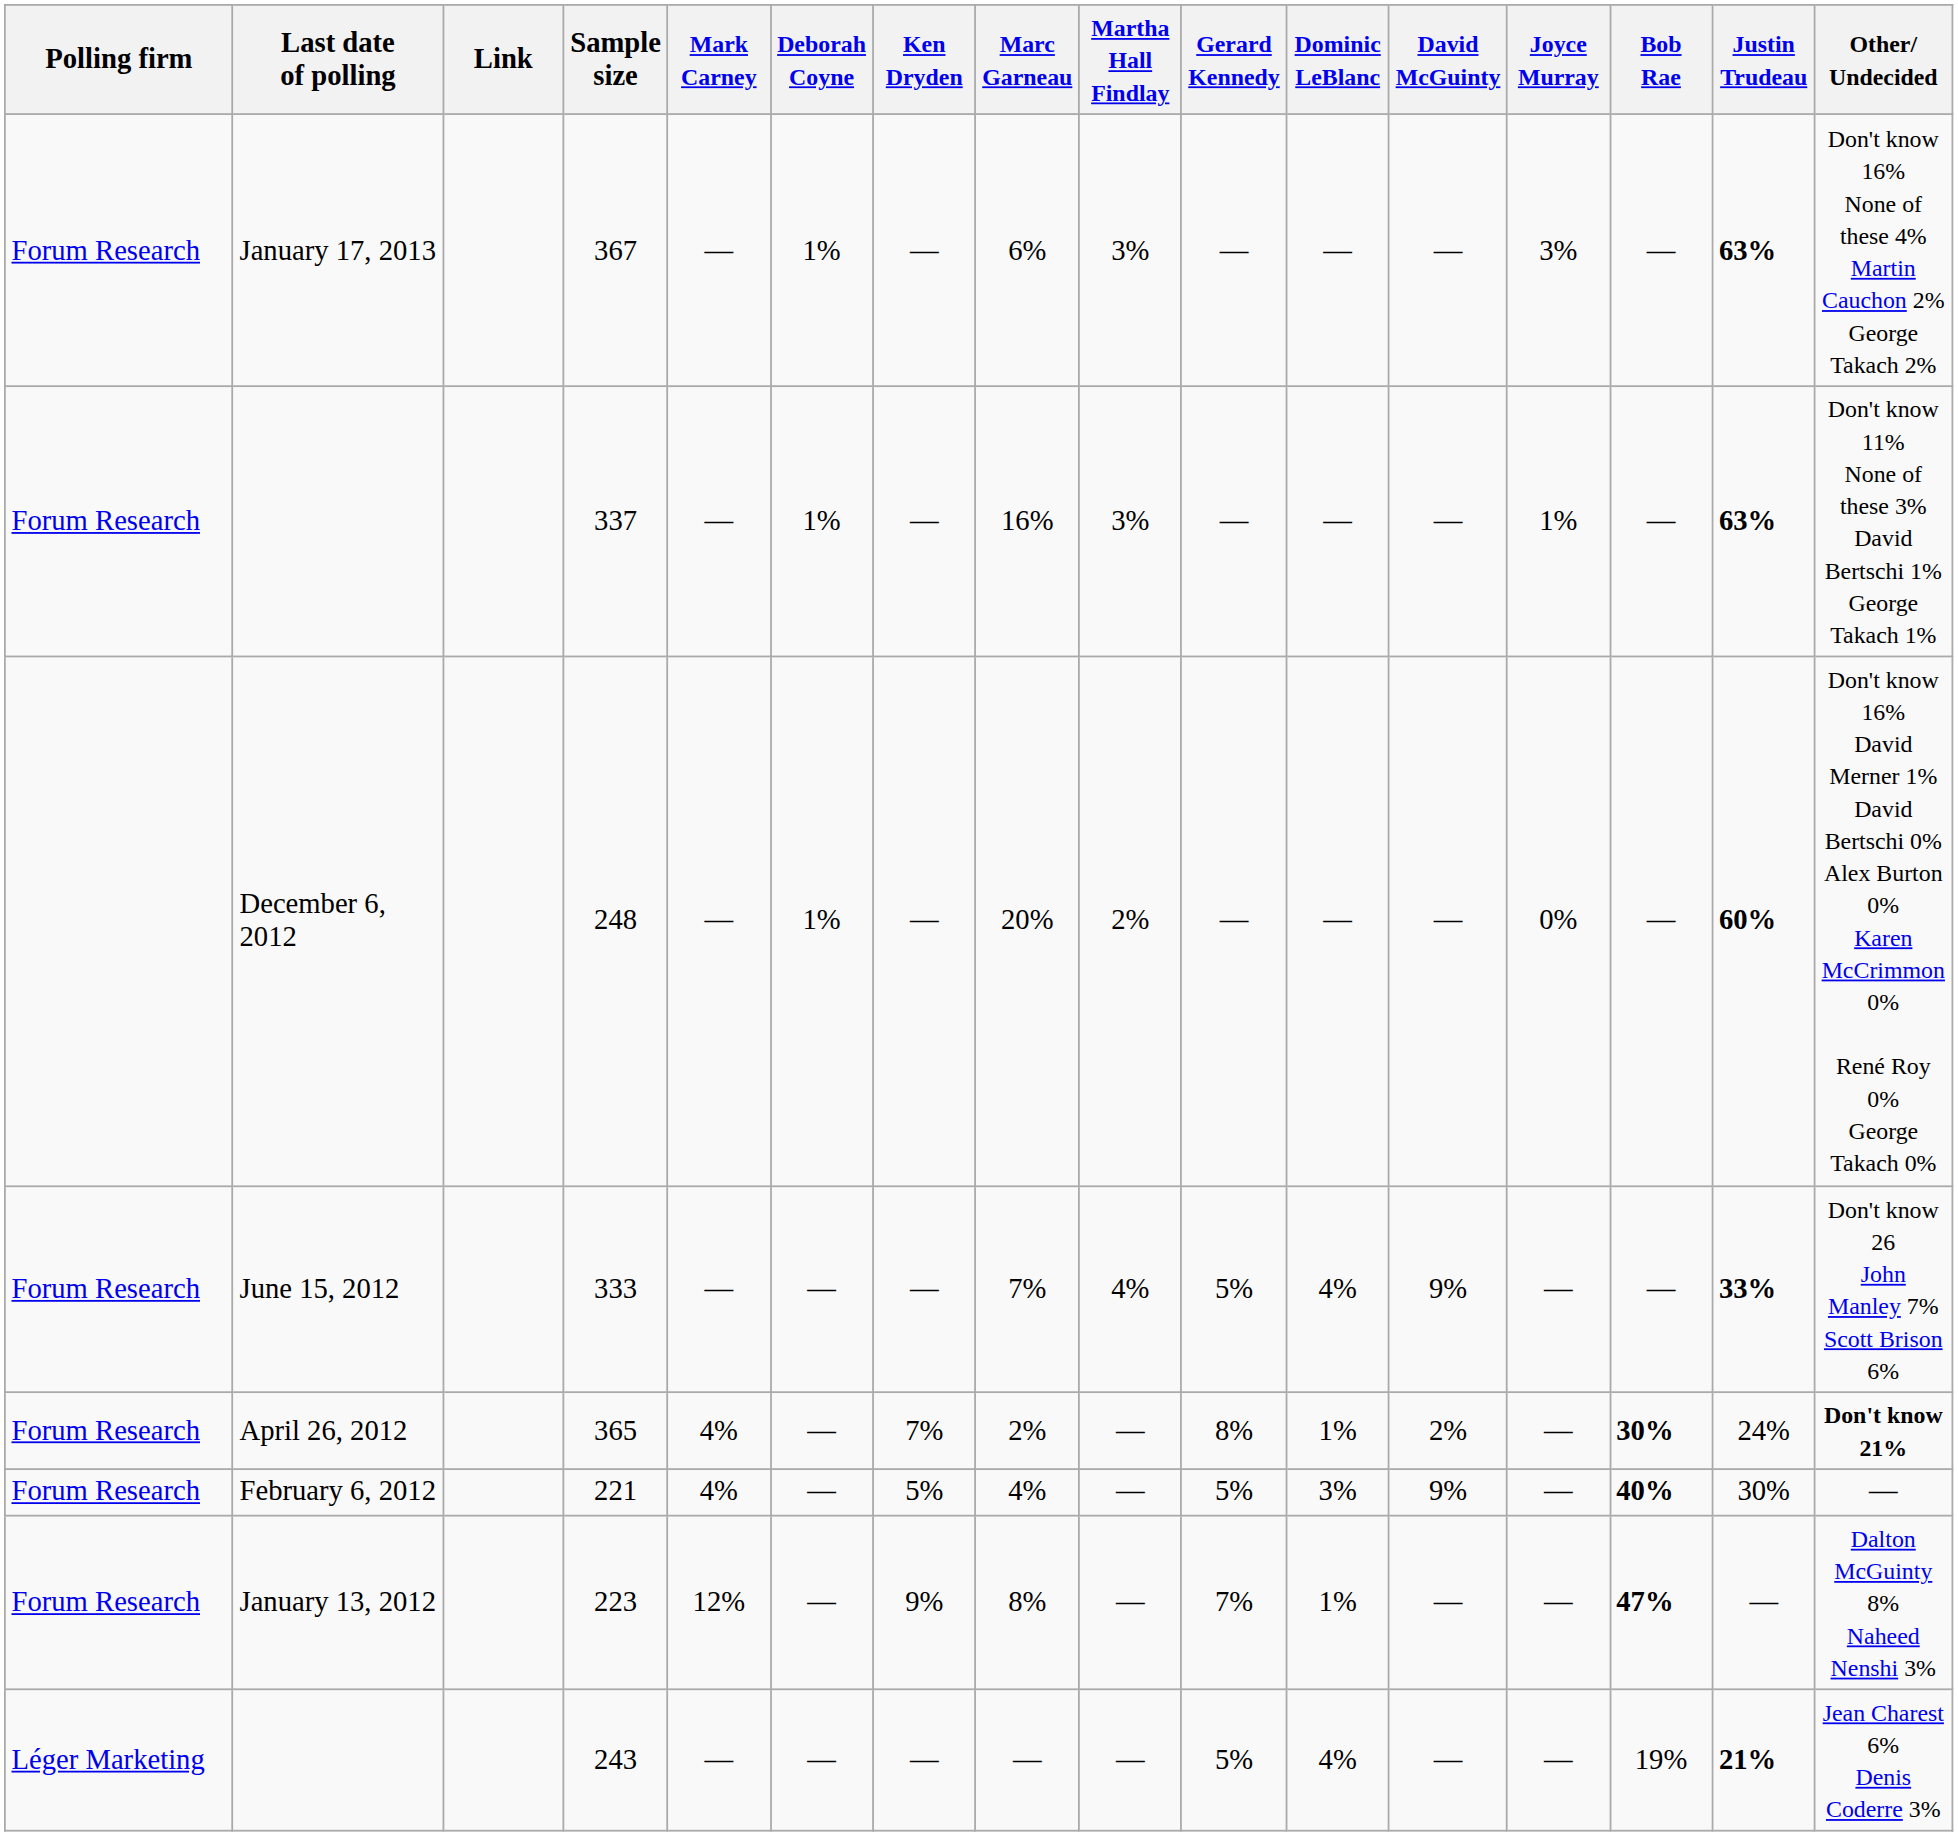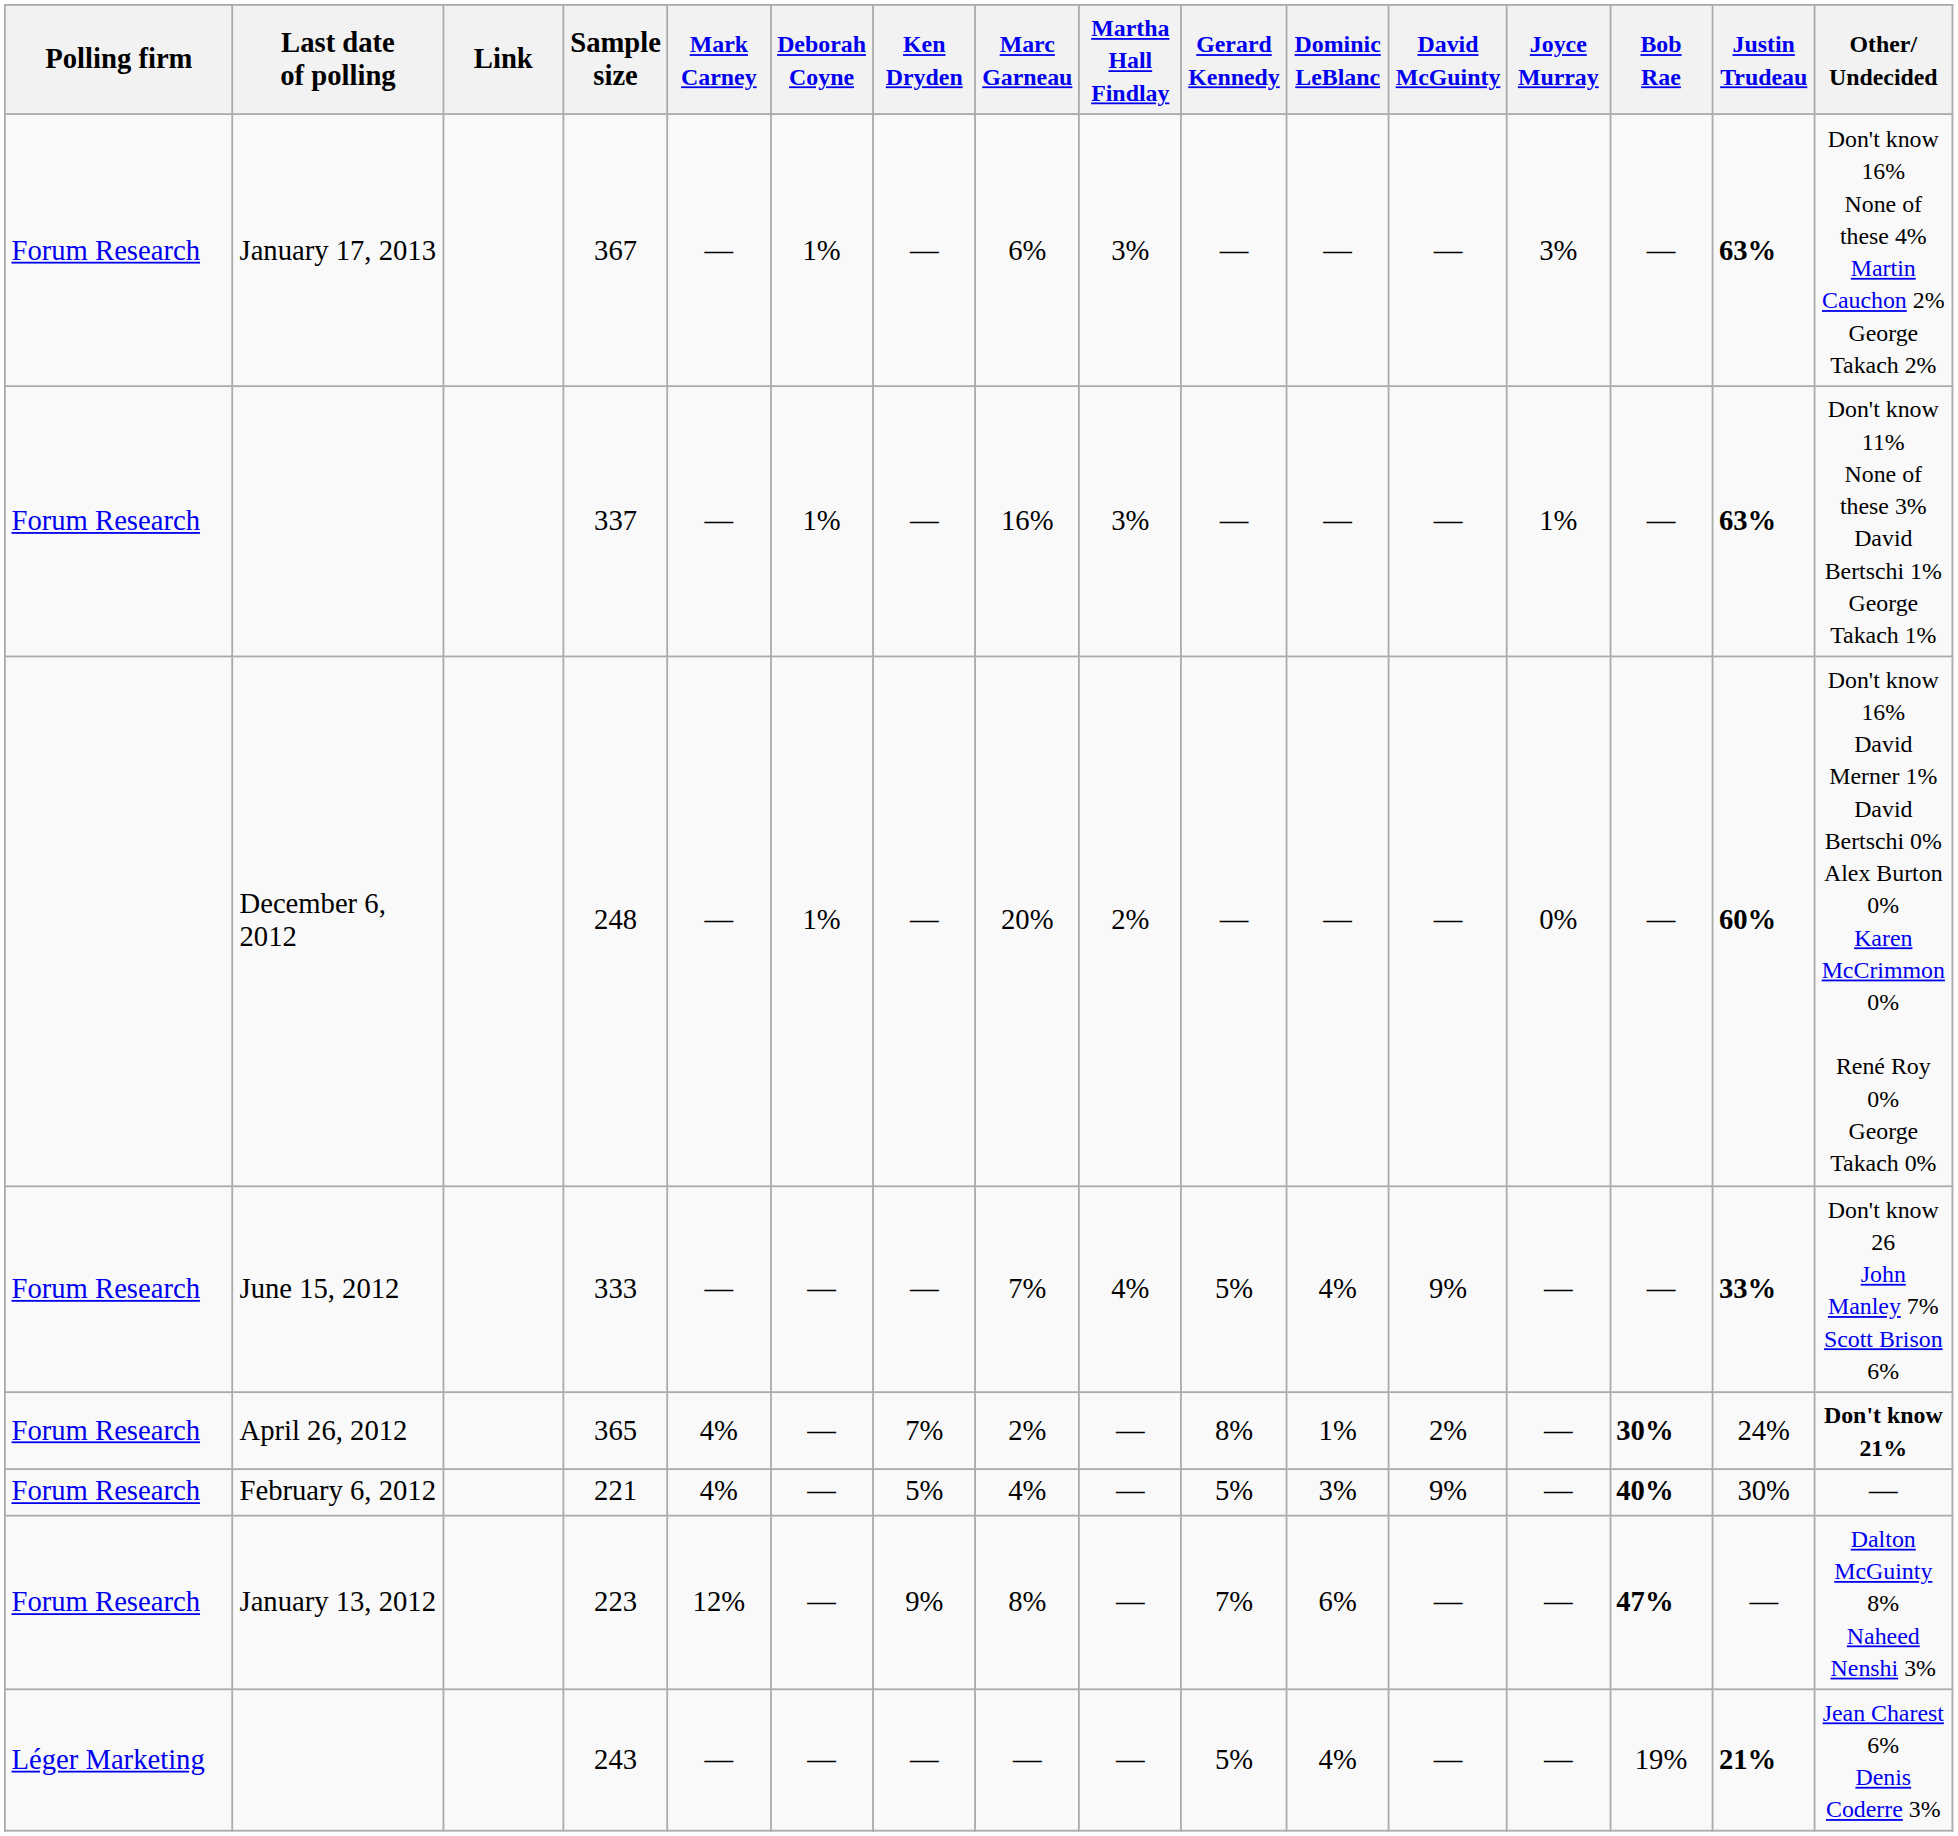 <table class="wikitable">
 <tr>
 <th style="width:120px">Polling firm</th>
 <th style="width:110px">Last date<br>of polling</th>
 <th style="width:60px" class="unsortable">Link</th>
 <th class=small>Sample<br>size</th>
 <th style="width:50px;"><small><a href='#'>Mark<br>Carney</a></small></th>
 <th style="width:50px;"><small><a href='#'>Deborah<br>Coyne</a></small></th>
 <th style="width:50px;"><small><a href='#'>Ken<br>Dryden</a></small></th>
 <th style="width:50px;"><small><a href='#'>Marc<br>Garneau</a></small></th>
 <th style="width:50px;"><small><a href='#'>Martha<br>Hall<br>Findlay</a></small></th>
 <th style="width:50px;"><small><a href='#'>Gerard<br>Kennedy</a></small></th>
 <th style="width:50px;"><small><a href='#'>Dominic<br>LeBlanc</a></small></th>
 <th style="width:50px;"><small><a href='#'>David<br>McGuinty</a></small></th>
 <th style="width:50px;"><small><a href='#'>Joyce<br>Murray</a></small></th>
 <th style="width:50px;"><small><a href='#'>Bob<br>Rae</a></small></th>
 <th style="width:50px;"><small><a href='#'>Justin<br>Trudeau</a></small></th>
 <th style="width:40px;"><small>Other/<br>Undecided</small></th>
 </tr>
 <tr>
 <td><a href='#'>Forum Research</a></td>
 <td>January 17, 2013</td>
 <td> </td>
 <td align=center>367</td>
 <td align=center>—</td>
 <td align=center>1%</td>
 <td align=center>—</td>
 <td align=center>6%</td>
 <td align=center>3%</td>
 <td align=center>—</td>
 <td align=center>—</td>
 <td align=center>—</td>
 <td align=center>3%</td>
 <td align=center>—</td>
 <td><strong>63%</strong></td>
 <td align=center><small>Don't know 16%<br>None of these 4%<br><a href='#'>Martin Cauchon</a> 2%<br>George Takach 2%</small></td>
 </tr>
 <tr>
 <td><a href='#'>Forum Research</a></td>
 <td></td>
 <td> </td>
 <td align=center>337</td>
 <td align=center>—</td>
 <td align=center>1%</td>
 <td align=center>—</td>
 <td align=center>16%</td>
 <td align=center>3%</td>
 <td align=center>—</td>
 <td align=center>—</td>
 <td align=center>—</td>
 <td align=center>1%</td>
 <td align=center>—</td>
 <td><strong>63%</strong></td>
 <td align=center><small>Don't know 11%<br>None of these 3%<br>David Bertschi 1%<br>George Takach 1%</small></td>
 </tr>
 <tr>
 <td></td>
 <td>December 6, 2012</td>
 <td></td>
 <td align=center>248</td>
 <td align=center>—</td>
 <td align=center>1%</td>
 <td align=center>—</td>
 <td align=center>20%</td>
 <td align=center>2%</td>
 <td align=center>—</td>
 <td align=center>—</td>
 <td align=center>—</td>
 <td align=center>0%</td>
 <td align=center>—</td>
 <td><strong>60%</strong></td>
 <td align=center><small>Don't know 16%<br>David Merner 1%<br>David Bertschi 0%<br>Alex Burton 0%<br><a href='#'>Karen McCrimmon</a> 0%<br><br>René Roy 0%<br>George Takach 0%</small></td>
 </tr>
 <tr>
 <td><a href='#'>Forum Research</a></td>
 <td>June 15, 2012</td>
 <td> </td>
 <td align=center>333</td>
 <td align=center>—</td>
 <td align=center>—</td>
 <td align=center>—</td>
 <td align=center>7%</td>
 <td align=center>4%</td>
 <td align=center>5%</td>
 <td align=center>4%</td>
 <td align=center>9%</td>
 <td align=center>—</td>
 <td align=center>—</td>
 <td><strong>33%</strong></td>
 <td align=center><small>Don't know 26<br><a href='#'>John Manley</a> 7%<br><a href='#'>Scott Brison</a> 6%</small></td>
 </tr>
 <tr>
 <td><a href='#'>Forum Research</a></td>
 <td>April 26, 2012</td>
 <td> </td>
 <td align=center>365</td>
 <td align=center>4%</td>
 <td align=center>—</td>
 <td align=center>7%</td>
 <td align=center>2%</td>
 <td align=center>—</td>
 <td align=center>8%</td>
 <td align=center>1%</td>
 <td align=center>2%</td>
 <td align=center>—</td>
 <td><strong>30%</strong></td>
 <td align=center>24%</td>
 <td align=center><small><span><strong>Don't know 21%</strong></span></small></td>
 </tr>
 <tr>
 <td><a href='#'>Forum Research</a></td>
 <td>February 6, 2012</td>
 <td></td>
 <td align=center>221</td>
 <td align=center>4%</td>
 <td align=center>—</td>
 <td align=center>5%</td>
 <td align=center>4%</td>
 <td align=center>—</td>
 <td align=center>5%</td>
 <td align=center>3%</td>
 <td align=center>9%</td>
 <td align=center>—</td>
 <td><strong>40%</strong></td>
 <td align=center>30%</td>
 <td align=center>—</td>
 </tr>
 <tr>
 <td><a href='#'>Forum Research</a></td>
 <td>January 13, 2012</td>
 <td></td>
 <td align=center>223</td>
 <td align=center>12%</td>
 <td align=center>—</td>
 <td align=center>9%</td>
 <td align=center>8%</td>
 <td align=center>—</td>
 <td align=center>7%</td>
-<td align=center>1%</td>
+<td align=center>6%</td>
 <td align=center>—</td>
 <td align=center>—</td>
 <td><strong>47%</strong></td>
 <td align=center>—</td>
 <td align=center><small><a href='#'>Dalton McGuinty</a> 8%<br><a href='#'>Naheed Nenshi</a> 3%</small></td>
 </tr>
 <tr>
 <td><a href='#'>Léger Marketing</a></td>
 <td></td>
 <td></td>
 <td align=center>243</td>
 <td align=center>—</td>
 <td align=center>—</td>
 <td align=center>—</td>
 <td align=center>—</td>
 <td align=center>—</td>
 <td align=center>5%</td>
 <td align=center>4%</td>
 <td align=center>—</td>
 <td align=center>—</td>
 <td align=center>19%</td>
 <td><strong>21%</strong></td>
 <td align=center><small><a href='#'>Jean Charest</a> 6%<br><a href='#'>Denis Coderre</a> 3%</small></td>
 </tr>
 </table>
